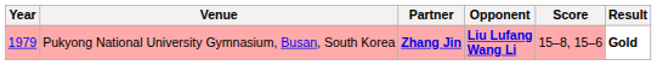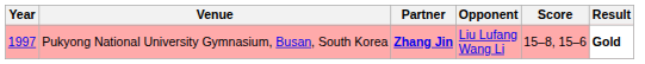 <table class="sortable wikitable" style="font-size: 90%;">
 <tr>
 <th>Year</th>
 <th>Venue</th>
 <th>Partner</th>
 <th>Opponent</th>
 <th>Score</th>
 <th>Result</th>
 </tr>
 <tr style="background:#FFAAAA">
-<td align="center"><a href='#'>1979</a></td>
+<td align="center"><a href='#'>1997</a></td>
 <td align="left">Pukyong National University Gymnasium, <a href='#'>Busan</a>, South Korea</td>
 <td align="left"><strong> <a href='#'>Zhang Jin</a></strong></td>
-<td align="left"><strong> <a href='#'>Liu Lufang</a><br> <a href='#'>Wang Li</a></strong></td>
+<td align="left"> <a href='#'>Liu Lufang</a><br> <a href='#'>Wang Li</a></td>
 <td align="left">15–8, 15–6</td>
 <td style="text-align:left; background:white"> <strong>Gold</strong></td>
 </tr>
 </table>
